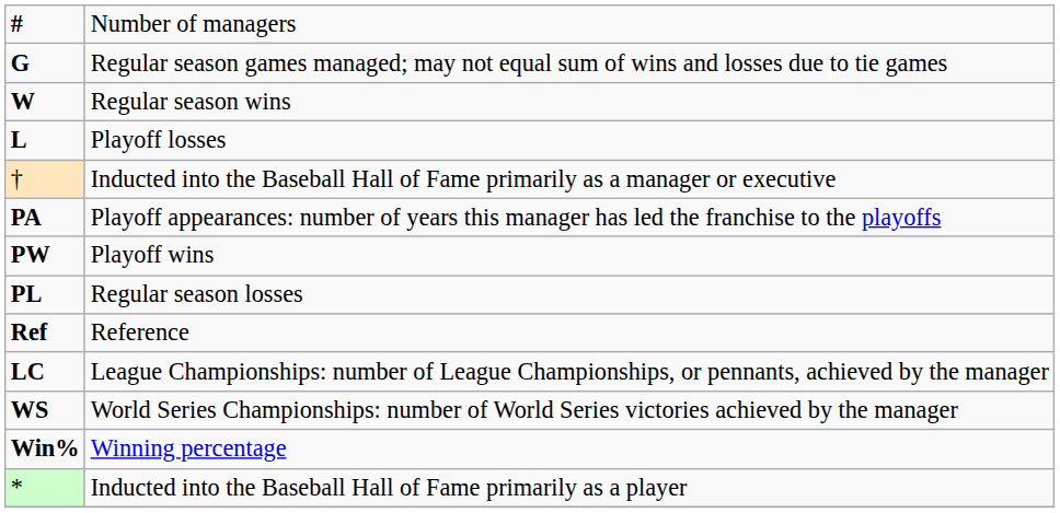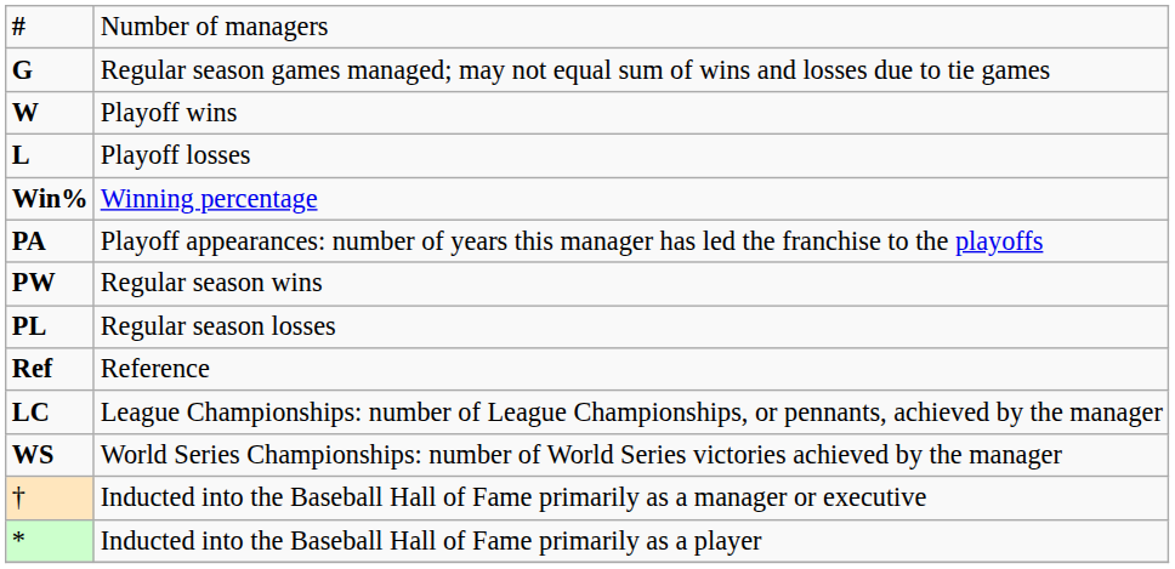 <table class="wikitable" style="font-size:100%;">
 <tr>
 <td><strong>#</strong></td>
 <td>Number of managers</td>
 </tr>
 <tr>
 <td><strong>G</strong></td>
 <td>Regular season games managed; may not equal sum of wins and losses due to tie games</td>
 </tr>
 <tr>
 <td><strong>W</strong></td>
-<td>Regular season wins</td>
+<td>Playoff wins</td>
 </tr>
 <tr>
 <td><strong>L</strong></td>
 <td>Playoff losses</td>
 </tr>
 <tr>
-<td style="background-color:#ffe6bd">†</td>
-<td>Inducted into the Baseball Hall of Fame primarily as a manager or executive</td>
+<td><strong>Win%</strong></td>
+<td><a href='#'>Winning percentage</a></td>
 </tr>
 <tr>
 <td><strong>PA</strong></td>
 <td>Playoff appearances: number of years this manager has led the franchise to the <a href='#'>playoffs</a></td>
 </tr>
 <tr>
 <td><strong>PW</strong></td>
-<td>Playoff wins</td>
+<td>Regular season wins</td>
 </tr>
 <tr>
 <td><strong>PL</strong></td>
 <td>Regular season losses</td>
 </tr>
 <tr>
 <td><strong>Ref</strong></td>
 <td>Reference</td>
 </tr>
 <tr>
 <td><strong>LC</strong></td>
 <td>League Championships: number of League Championships, or pennants, achieved by the manager</td>
 </tr>
 <tr>
 <td><strong>WS</strong></td>
 <td>World Series Championships: number of World Series victories achieved by the manager</td>
 </tr>
 <tr>
-<td><strong>Win%</strong></td>
-<td><a href='#'>Winning percentage</a></td>
+<td style="background-color:#ffe6bd">†</td>
+<td>Inducted into the Baseball Hall of Fame primarily as a manager or executive</td>
 </tr>
 <tr>
 <td style="background-color:#ccffcc">*</td>
 <td>Inducted into the Baseball Hall of Fame primarily as a player</td>
 </tr>
 <tr>
 </tr>
 </table>
